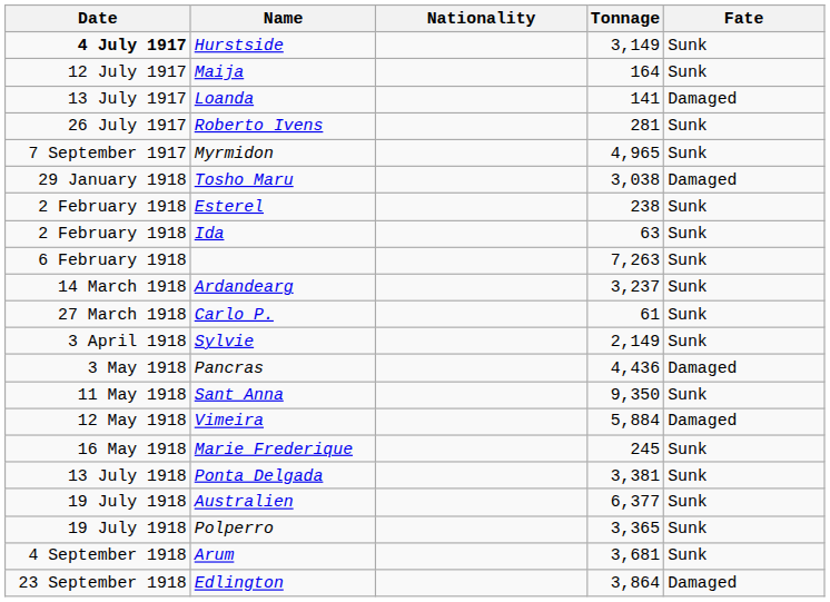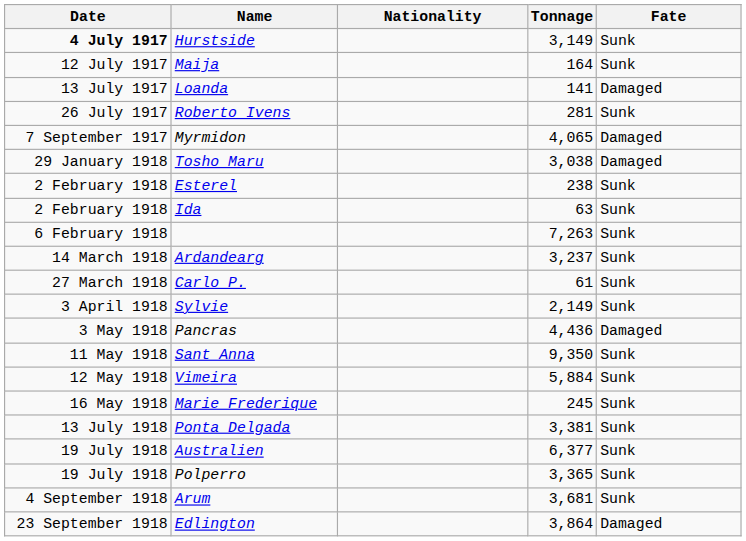 <table class="wikitable sortable">
 <tr>
 <th width="140px">Date</th>
 <th width="140px">Name</th>
 <th width="160px">Nationality</th>
 <th width="25px">Tonnage</th>
 <th width="120px">Fate</th>
 </tr>
 <tr>
 <td align="right"><strong>4 July 1917</strong></td>
 <td align="left"><a href='#'><em>Hurstside</em></a></td>
 <td align="left"></td>
 <td align="right">3,149</td>
 <td align="left">Sunk</td>
 </tr>
 <tr>
 <td align="right">12 July 1917</td>
 <td align="left"><a href='#'><em>Maija</em></a></td>
 <td align="left"></td>
 <td align="right">164</td>
 <td align="left">Sunk</td>
 </tr>
 <tr>
 <td align="right">13 July 1917</td>
 <td align="left"><a href='#'><em>Loanda</em></a></td>
 <td align="left"></td>
 <td align="right">141</td>
 <td align="left">Damaged</td>
 </tr>
 <tr>
 <td align="right">26 July 1917</td>
 <td align="left"><a href='#'><em>Roberto Ivens</em></a></td>
 <td align="left"></td>
 <td align="right">281</td>
 <td align="left">Sunk</td>
 </tr>
 <tr>
 <td align="right">7 September 1917</td>
 <td align="left"><em>Myrmidon</em></td>
 <td align="left"></td>
-<td align="right">4,965</td>
-<td align="left">Sunk</td>
+<td align="right">4,065</td>
+<td align="left">Damaged</td>
 </tr>
 <tr>
 <td align="right">29 January 1918</td>
 <td align="left"><a href='#'><em>Tosho Maru</em></a></td>
 <td align="left"></td>
 <td align="right">3,038</td>
 <td align="left">Damaged</td>
 </tr>
 <tr>
 <td align="right">2 February 1918</td>
 <td align="left"><a href='#'><em>Esterel</em></a></td>
 <td align="left"></td>
 <td align="right">238</td>
 <td align="left">Sunk</td>
 </tr>
 <tr>
 <td align="right">2 February 1918</td>
 <td align="left"><a href='#'><em>Ida</em></a></td>
 <td align="left"></td>
 <td align="right">63</td>
 <td align="left">Sunk</td>
 </tr>
 <tr>
 <td align="right">6 February 1918</td>
 <td align="left"></td>
 <td align="left"></td>
 <td align="right">7,263</td>
 <td align="left">Sunk</td>
 </tr>
 <tr>
 <td align="right">14 March 1918</td>
 <td align="left"><a href='#'><em>Ardandearg</em></a></td>
 <td align="left"></td>
 <td align="right">3,237</td>
 <td align="left">Sunk</td>
 </tr>
 <tr>
 <td align="right">27 March 1918</td>
 <td align="left"><a href='#'><em>Carlo P.</em></a></td>
 <td align="left"></td>
 <td align="right">61</td>
 <td align="left">Sunk</td>
 </tr>
 <tr>
 <td align="right">3 April 1918</td>
 <td align="left"><a href='#'><em>Sylvie</em></a></td>
 <td align="left"></td>
 <td align="right">2,149</td>
 <td align="left">Sunk</td>
 </tr>
 <tr>
 <td align="right">3 May 1918</td>
 <td align="left"><em>Pancras</em></td>
 <td align="left"></td>
 <td align="right">4,436</td>
 <td align="left">Damaged</td>
 </tr>
 <tr>
 <td align="right">11 May 1918</td>
 <td align="left"><a href='#'><em>Sant Anna</em></a></td>
 <td align="left"></td>
 <td align="right">9,350</td>
 <td align="left">Sunk</td>
 </tr>
 <tr>
 <td align="right">12 May 1918</td>
 <td align="left"><a href='#'><em>Vimeira</em></a></td>
 <td align="left"></td>
 <td align="right">5,884</td>
-<td align="left">Damaged</td>
+<td align="left">Sunk</td>
 </tr>
 <tr>
 <td align="right">16 May 1918</td>
 <td align="left"><a href='#'><em>Marie Frederique</em></a></td>
 <td align="left"></td>
 <td align="right">245</td>
 <td align="left">Sunk</td>
 </tr>
 <tr>
 <td align="right">13 July 1918</td>
 <td align="left"><a href='#'><em>Ponta Delgada</em></a></td>
 <td align="left"></td>
 <td align="right">3,381</td>
 <td align="left">Sunk</td>
 </tr>
 <tr>
 <td align="right">19 July 1918</td>
 <td align="left"><a href='#'><em>Australien</em></a></td>
 <td align="left"></td>
 <td align="right">6,377</td>
 <td align="left">Sunk</td>
 </tr>
 <tr>
 <td align="right">19 July 1918</td>
 <td align="left"><em>Polperro</em></td>
 <td align="left"></td>
 <td align="right">3,365</td>
 <td align="left">Sunk</td>
 </tr>
 <tr>
 <td align="right">4 September 1918</td>
 <td align="left"><a href='#'><em>Arum</em></a></td>
 <td align="left"></td>
 <td align="right">3,681</td>
 <td align="left">Sunk</td>
 </tr>
 <tr>
 <td align="right">23 September 1918</td>
 <td align="left"><a href='#'><em>Edlington</em></a></td>
 <td align="left"></td>
 <td align="right">3,864</td>
 <td align="left">Damaged</td>
 </tr>
 </table>
